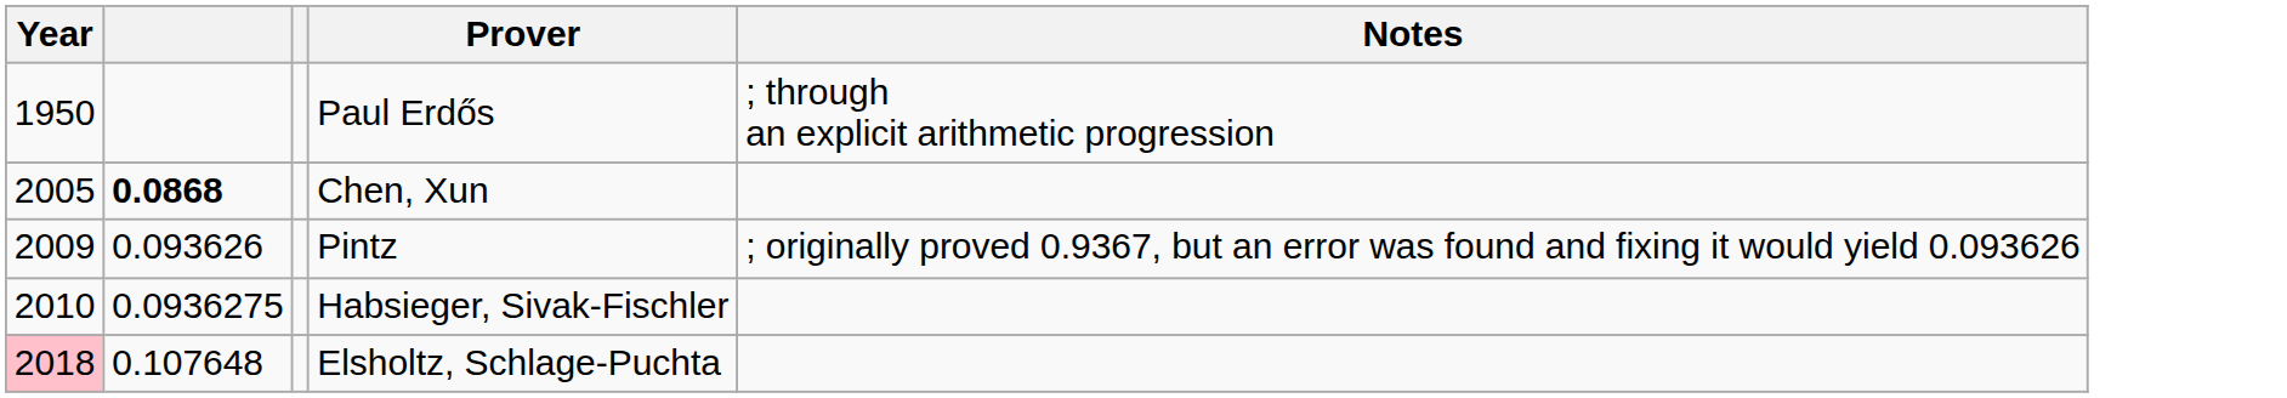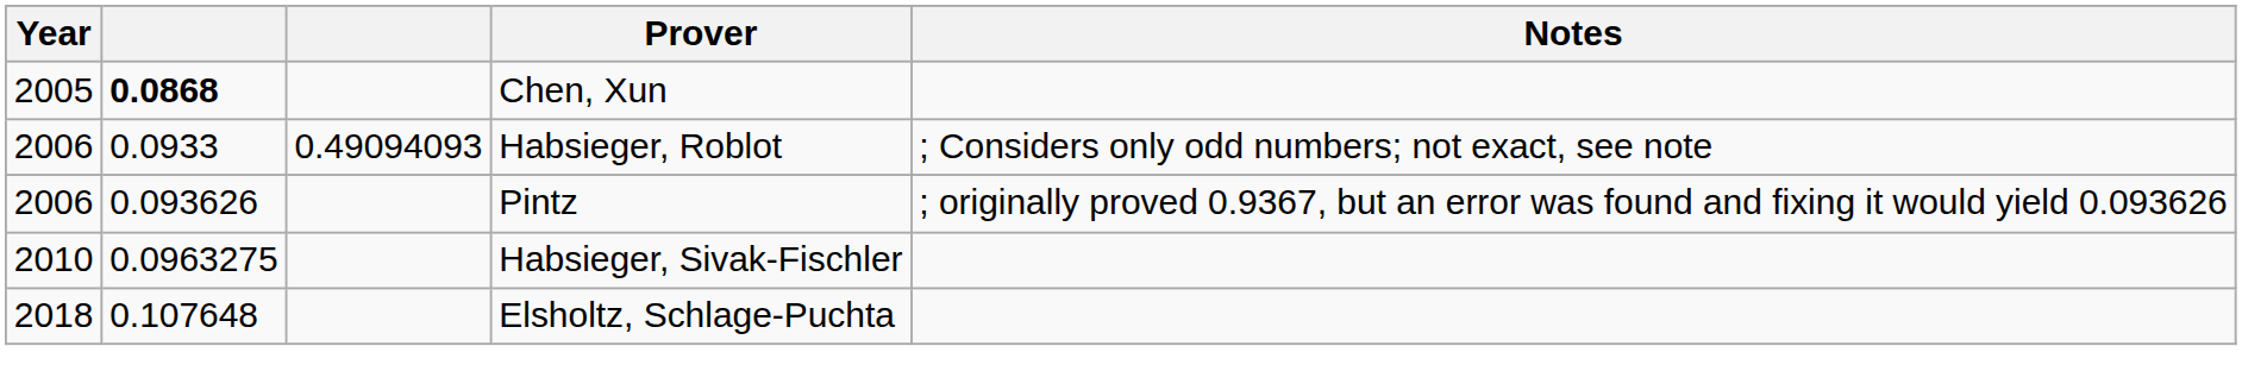 <table class="wikitable">
 <tr>
 <th>Year</th>
 <th></th>
 <th></th>
 <th>Prover</th>
 <th>Notes</th>
 </tr>
 <tr>
-<td>1950</td>
-<td></td>
-<td></td>
-<td>Paul Erdős</td>
-<td>; through<br>an explicit arithmetic progression</td>
-</tr>
-<tr>
 <td>2005</td>
 <td><strong>0.0868</strong></td>
 <td></td>
 <td>Chen, Xun</td>
 <td></td>
 </tr>
 <tr>
-<td>2009</td>
+<td>2006</td>
+<td>0.0933</td>
+<td>0.49094093</td>
+<td>Habsieger, Roblot</td>
+<td>; Considers only odd numbers; not exact, see note</td>
+</tr>
+<tr>
+<td>2006</td>
 <td>0.093626</td>
 <td></td>
 <td>Pintz</td>
 <td>; originally proved 0.9367, but an error was found and fixing it would yield 0.093626</td>
 </tr>
 <tr>
 <td>2010</td>
-<td>0.0936275</td>
+<td>0.0963275</td>
 <td></td>
 <td>Habsieger, Sivak-Fischler</td>
 <td></td>
 </tr>
 <tr>
-<td style="background: pink;">2018</td>
+<td>2018</td>
 <td>0.107648</td>
 <td></td>
 <td>Elsholtz, Schlage-Puchta</td>
 <td></td>
 </tr>
 </table>
